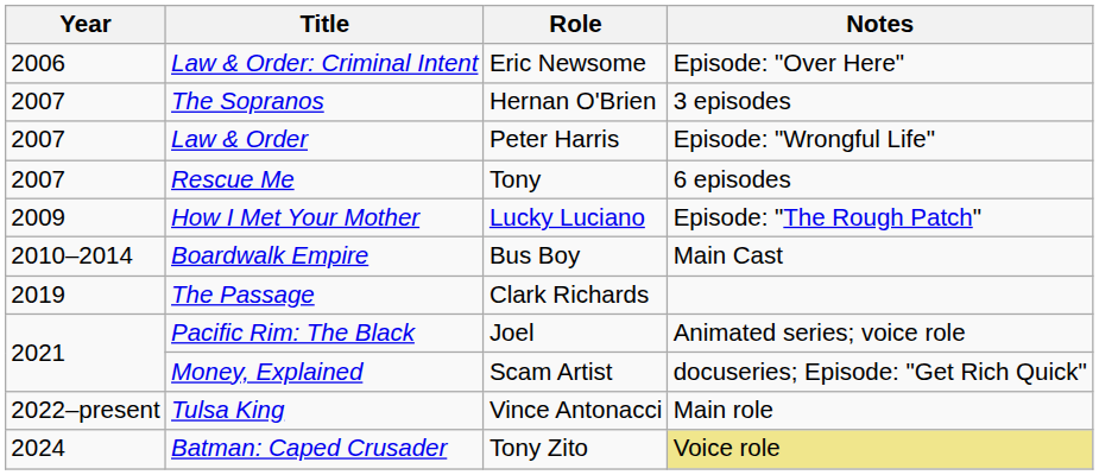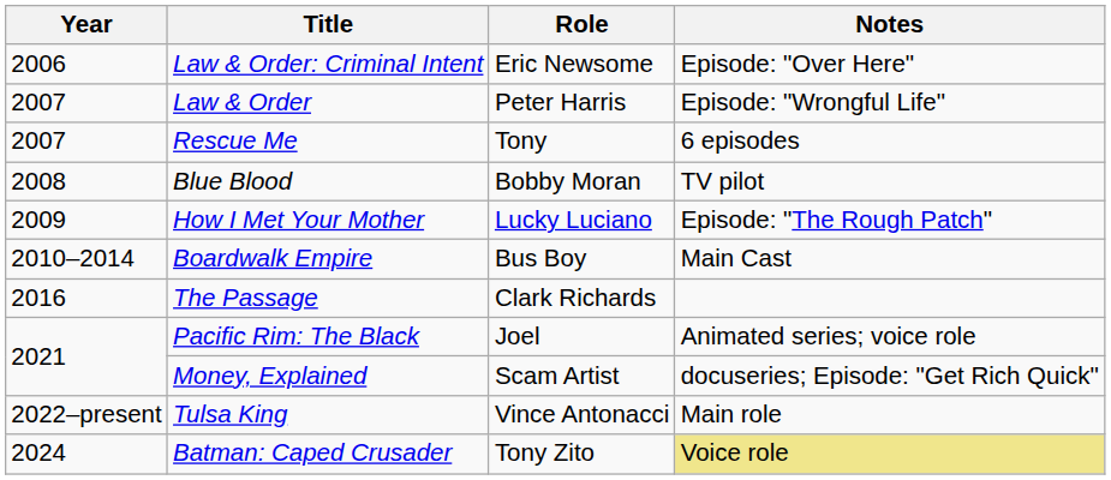 <table class="wikitable" style="font-size: 100%;">
 <tr>
 <th>Year</th>
 <th>Title</th>
 <th>Role</th>
 <th>Notes</th>
 </tr>
 <tr>
 <td>2006</td>
 <td><em><a href='#'>Law & Order: Criminal Intent</a></em></td>
 <td>Eric Newsome</td>
 <td>Episode: "Over Here"</td>
 </tr>
 <tr>
 <td>2007</td>
-<td><em><a href='#'>The Sopranos</a></em></td>
-<td>Hernan O'Brien</td>
-<td>3 episodes</td>
-</tr>
-<tr>
-<td>2007</td>
 <td><em><a href='#'>Law & Order</a></em></td>
 <td>Peter Harris</td>
 <td>Episode: "Wrongful Life"</td>
 </tr>
 <tr>
 <td>2007</td>
 <td><em><a href='#'>Rescue Me</a></em></td>
 <td>Tony</td>
 <td>6 episodes</td>
+</tr>
+<tr>
+<td>2008</td>
+<td><em>Blue Blood</em></td>
+<td>Bobby Moran</td>
+<td>TV pilot</td>
 </tr>
 <tr>
 <td>2009</td>
 <td><em><a href='#'>How I Met Your Mother</a></em></td>
 <td><a href='#'>Lucky Luciano</a></td>
 <td>Episode: "<a href='#'>The Rough Patch</a>"</td>
 </tr>
 <tr>
 <td>2010–2014</td>
 <td><em><a href='#'>Boardwalk Empire</a></em></td>
 <td>Bus Boy</td>
 <td>Main Cast</td>
 </tr>
 <tr>
-<td>2019</td>
+<td>2016</td>
 <td><em><a href='#'>The Passage</a></em></td>
 <td>Clark Richards</td>
 <td></td>
 </tr>
 <tr>
 <td rowspan="2">2021</td>
 <td><em><a href='#'>Pacific Rim: The Black</a></em></td>
 <td>Joel</td>
 <td>Animated series; voice role</td>
 </tr>
 <tr>
 <td><em><a href='#'>Money, Explained</a></em></td>
 <td>Scam Artist</td>
 <td>docuseries; Episode: "Get Rich Quick"</td>
 </tr>
 <tr>
 <td>2022–present</td>
 <td><em><a href='#'>Tulsa King</a></em></td>
 <td>Vince Antonacci</td>
 <td>Main role</td>
 </tr>
 <tr>
 <td>2024</td>
 <td><em><a href='#'>Batman: Caped Crusader</a></em></td>
 <td>Tony Zito</td>
 <td style="background: khaki;">Voice role</td>
 </tr>
 </table>
